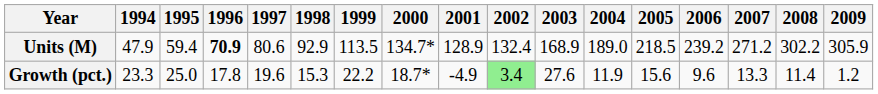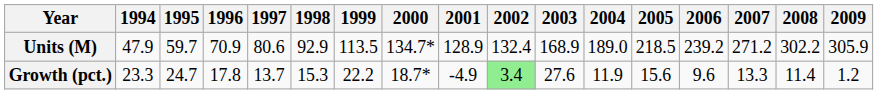 <table class="wikitable" style="text-align:center">
 <tr>
 <th>Year</th>
 <th>1994</th>
 <th>1995</th>
 <th>1996</th>
 <th>1997</th>
 <th>1998</th>
 <th>1999</th>
 <th>2000</th>
 <th>2001</th>
 <th>2002</th>
 <th>2003</th>
 <th>2004</th>
 <th>2005</th>
 <th>2006</th>
 <th>2007</th>
 <th>2008</th>
 <th>2009</th>
 </tr>
 <tr>
 <th>Units (M)</th>
 <td>47.9</td>
-<td>59.4</td>
-<td><strong>70.9</strong></td>
+<td>59.7</td>
+<td>70.9</td>
 <td>80.6</td>
 <td>92.9</td>
 <td>113.5</td>
 <td>134.7*</td>
 <td>128.9</td>
 <td>132.4</td>
 <td>168.9</td>
 <td>189.0</td>
 <td>218.5</td>
 <td>239.2</td>
 <td>271.2</td>
 <td>302.2</td>
 <td>305.9</td>
 </tr>
 <tr>
 <th>Growth (pct.)</th>
 <td>23.3</td>
-<td>25.0</td>
+<td>24.7</td>
 <td>17.8</td>
-<td>19.6</td>
+<td>13.7</td>
 <td>15.3</td>
 <td>22.2</td>
 <td>18.7*</td>
 <td>-4.9</td>
 <td style="background: lightgreen;">3.4</td>
 <td>27.6</td>
 <td>11.9</td>
 <td>15.6</td>
 <td>9.6</td>
 <td>13.3</td>
 <td>11.4</td>
 <td>1.2</td>
 </tr>
 </table>
